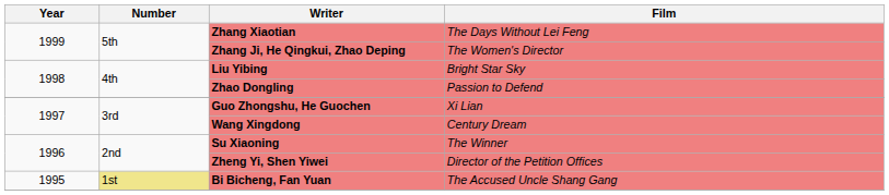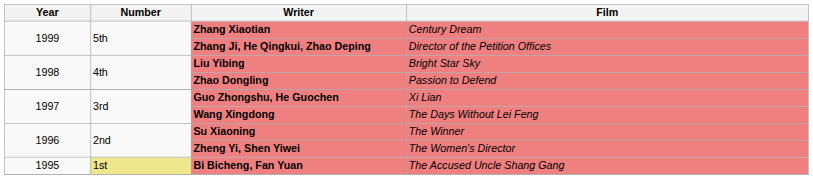 <table class="wikitable" width="95%" align="center">
 <tr>
 <th width="6%">Year</th>
 <th width="7%">Number</th>
 <th width="15%">Writer</th>
 <th width="28%">Film</th>
 </tr>
 <tr>
 <td rowspan="2" style="text-align:center;">1999</td>
 <td rowspan="2">5th</td>
 <td style="background:#F08080;"><strong>Zhang Xiaotian</strong></td>
-<td style="background:#F08080;"><em>The Days Without Lei Feng</em></td>
+<td style="background:#F08080;"><em>Century Dream</em></td>
 </tr>
 <tr>
 <td style="background:#F08080;"><strong>Zhang Ji, He Qingkui, Zhao Deping</strong></td>
-<td style="background:#F08080;"><em>The Women's Director</em></td>
+<td style="background:#F08080;"><em>Director of the Petition Offices</em></td>
 </tr>
 <tr>
 <td rowspan="2" style="text-align:center;">1998</td>
 <td rowspan="2">4th</td>
 <td style="background:#F08080;"><strong>Liu Yibing</strong></td>
 <td style="background:#F08080;"><em>Bright Star Sky</em></td>
 </tr>
 <tr>
 <td style="background:#F08080;"><strong>Zhao Dongling</strong></td>
 <td style="background:#F08080;"><em>Passion to Defend </em></td>
 </tr>
 <tr>
 </tr>
 <tr>
 <td rowspan="2" style="text-align:center;">1997</td>
 <td rowspan="2">3rd</td>
 <td style="background:#F08080;"><strong>Guo Zhongshu, He Guochen</strong></td>
 <td style="background:#F08080;"><em>Xi Lian</em></td>
 </tr>
 <tr>
 <td style="background:#F08080;"><strong>Wang Xingdong</strong></td>
-<td style="background:#F08080;"><em>Century Dream</em></td>
+<td style="background:#F08080;"><em>The Days Without Lei Feng</em></td>
 </tr>
 <tr>
 <td rowspan="2" style="text-align:center;">1996</td>
 <td rowspan="2">2nd</td>
 <td style="background:#F08080;"><strong>Su Xiaoning</strong></td>
 <td style="background:#F08080;"><em>The Winner</em></td>
 </tr>
 <tr>
 <td style="background:#F08080;"><strong>Zheng Yi, Shen Yiwei</strong></td>
-<td style="background:#F08080;"><em>Director of the Petition Offices</em></td>
+<td style="background:#F08080;"><em>The Women's Director</em></td>
 </tr>
 <tr>
 <td rowspan="1" style="text-align:center;">1995</td>
 <td rowspan="1" style="background: khaki;">1st</td>
 <td style="background:#F08080;"><strong>Bi Bicheng, Fan Yuan</strong></td>
 <td style="background:#F08080;"><em>The Accused Uncle Shang Gang</em></td>
 </tr>
 <tr>
 </tr>
 </table>
